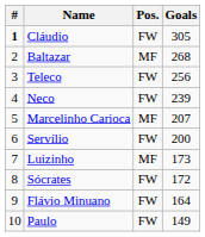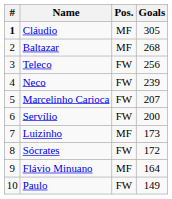 <table class="wikitable" style="text-align: center;">
 <tr>
 <th>#</th>
 <th>Name</th>
 <th>Pos.</th>
 <th>Goals</th>
 </tr>
 <tr>
 <td><strong>1</strong></td>
 <td align="left"> <a href='#'>Cláudio</a></td>
-<td>FW</td>
+<td>MF</td>
 <td>305</td>
 </tr>
 <tr>
 <td>2</td>
 <td align="left"> <a href='#'>Baltazar</a></td>
 <td>MF</td>
 <td>268</td>
 </tr>
 <tr>
 <td>3</td>
 <td align="left"> <a href='#'>Teleco</a></td>
 <td>FW</td>
 <td>256</td>
 </tr>
 <tr>
 <td>4</td>
 <td align="left"> <a href='#'>Neco</a></td>
 <td>FW</td>
 <td>239</td>
 </tr>
 <tr>
 <td>5</td>
 <td align="left"> <a href='#'>Marcelinho Carioca</a></td>
-<td>MF</td>
+<td>FW</td>
 <td>207</td>
 </tr>
 <tr>
 <td>6</td>
 <td align="left"> <a href='#'>Servílio</a></td>
 <td>FW</td>
 <td>200</td>
 </tr>
 <tr>
 <td>7</td>
 <td align="left"> <a href='#'>Luizinho</a></td>
 <td>MF</td>
 <td>173</td>
 </tr>
 <tr>
 <td>8</td>
 <td align="left"> <a href='#'>Sócrates</a></td>
 <td>FW</td>
 <td>172</td>
 </tr>
 <tr>
 <td>9</td>
 <td align="left"> <a href='#'>Flávio Minuano</a></td>
-<td>FW</td>
+<td>MF</td>
 <td>164</td>
 </tr>
 <tr>
 <td>10</td>
 <td align="left"> <a href='#'>Paulo</a></td>
 <td>FW</td>
 <td>149</td>
 </tr>
 </table>
